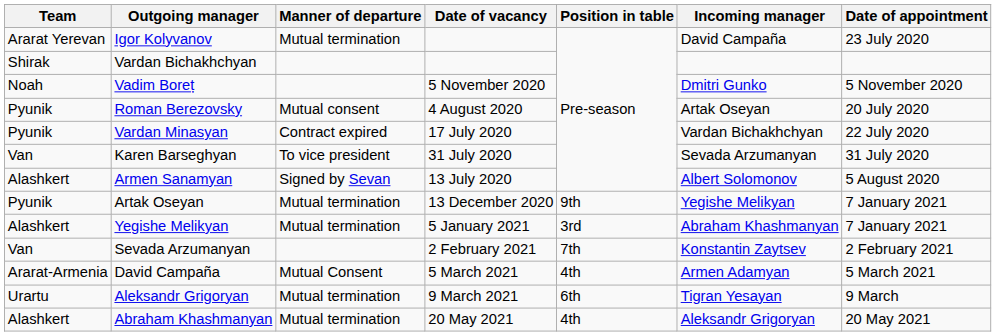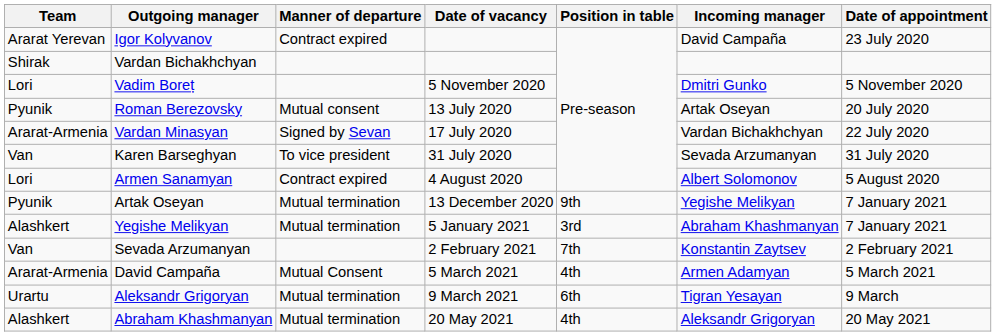 <table class="wikitable">
 <tr>
 <th>Team</th>
 <th>Outgoing manager</th>
 <th>Manner of departure</th>
 <th>Date of vacancy</th>
 <th>Position in table</th>
 <th>Incoming manager</th>
 <th>Date of appointment</th>
 </tr>
 <tr>
 <td>Ararat Yerevan</td>
 <td> <a href='#'>Igor Kolyvanov</a></td>
-<td>Mutual termination</td>
+<td>Contract expired</td>
 <td></td>
 <td rowspan="7">Pre-season</td>
 <td> David Campaña</td>
 <td>23 July 2020</td>
 </tr>
 <tr>
 <td>Shirak</td>
 <td> Vardan Bichakhchyan</td>
 <td></td>
 <td></td>
 <td></td>
 <td></td>
 </tr>
 <tr>
-<td>Noah</td>
+<td>Lori</td>
 <td> <a href='#'>Vadim Boreț</a></td>
 <td></td>
 <td>5 November 2020</td>
 <td> <a href='#'>Dmitri Gunko</a></td>
 <td>5 November 2020</td>
 </tr>
 <tr>
 <td>Pyunik</td>
 <td> <a href='#'>Roman Berezovsky</a></td>
 <td>Mutual consent</td>
-<td>4 August 2020</td>
+<td>13 July 2020</td>
 <td> Artak Oseyan</td>
 <td>20 July 2020</td>
 </tr>
 <tr>
-<td>Pyunik</td>
+<td>Ararat-Armenia</td>
 <td> <a href='#'>Vardan Minasyan</a></td>
-<td>Contract expired</td>
+<td>Signed by <a href='#'>Sevan</a></td>
 <td>17 July 2020</td>
 <td> Vardan Bichakhchyan</td>
 <td>22 July 2020</td>
 </tr>
 <tr>
 <td>Van</td>
 <td> Karen Barseghyan</td>
 <td>To vice president</td>
 <td>31 July 2020</td>
 <td> Sevada Arzumanyan</td>
 <td>31 July 2020</td>
 </tr>
 <tr>
-<td>Alashkert</td>
+<td>Lori</td>
 <td> <a href='#'>Armen Sanamyan</a> </td>
-<td>Signed by <a href='#'>Sevan</a></td>
-<td>13 July 2020</td>
+<td>Contract expired</td>
+<td>4 August 2020</td>
 <td> <a href='#'>Albert Solomonov</a></td>
 <td>5 August 2020</td>
 </tr>
 <tr>
 <td>Pyunik</td>
 <td> Artak Oseyan</td>
 <td>Mutual termination</td>
 <td>13 December 2020</td>
 <td>9th</td>
 <td> <a href='#'>Yegishe Melikyan</a></td>
 <td>7 January 2021</td>
 </tr>
 <tr>
 <td>Alashkert</td>
 <td> <a href='#'>Yegishe Melikyan</a></td>
 <td>Mutual termination</td>
 <td>5 January 2021</td>
 <td>3rd</td>
 <td> <a href='#'>Abraham Khashmanyan</a></td>
 <td>7 January 2021</td>
 </tr>
 <tr>
 <td>Van</td>
 <td> Sevada Arzumanyan</td>
 <td></td>
 <td>2 February 2021</td>
 <td>7th</td>
 <td> <a href='#'>Konstantin Zaytsev</a></td>
 <td>2 February 2021</td>
 </tr>
 <tr>
 <td>Ararat-Armenia</td>
 <td> David Campaña</td>
 <td>Mutual Consent</td>
 <td>5 March 2021</td>
 <td>4th</td>
 <td> <a href='#'>Armen Adamyan</a></td>
 <td>5 March 2021</td>
 </tr>
 <tr>
 <td>Urartu</td>
 <td> <a href='#'>Aleksandr Grigoryan</a></td>
 <td>Mutual termination</td>
 <td>9 March 2021</td>
 <td>6th</td>
 <td> <a href='#'>Tigran Yesayan</a> </td>
 <td>9 March</td>
 </tr>
 <tr>
 <td>Alashkert</td>
 <td> <a href='#'>Abraham Khashmanyan</a></td>
 <td>Mutual termination</td>
 <td>20 May 2021</td>
 <td>4th</td>
 <td> <a href='#'>Aleksandr Grigoryan</a></td>
 <td>20 May 2021</td>
 </tr>
 </table>
